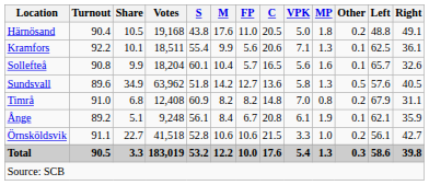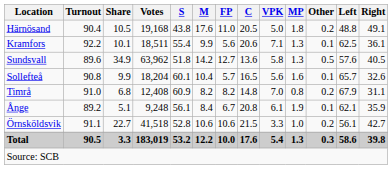 <table class="wikitable sortable" style=text-align:right>
 <tr>
 <th>Location</th>
 <th>Turnout</th>
 <th>Share</th>
 <th>Votes</th>
 <th><a href='#'>S</a></th>
 <th><a href='#'>M</a></th>
 <th><a href='#'>FP</a></th>
 <th><a href='#'>C</a></th>
 <th><a href='#'>VPK</a></th>
 <th><a href='#'>MP</a></th>
 <th>Other</th>
 <th>Left</th>
 <th>Right</th>
 </tr>
 <tr>
 <td align=left><a href='#'>Härnösand</a></td>
 <td>90.4</td>
 <td>10.5</td>
 <td>19,168</td>
 <td>43.8</td>
 <td>17.6</td>
 <td>11.0</td>
 <td>20.5</td>
 <td>5.0</td>
 <td>1.8</td>
 <td>0.2</td>
 <td>48.8</td>
 <td>49.1</td>
 </tr>
 <tr>
 <td align=left><a href='#'>Kramfors</a></td>
 <td>92.2</td>
 <td>10.1</td>
 <td>18,511</td>
 <td>55.4</td>
 <td>9.9</td>
 <td>5.6</td>
 <td>20.6</td>
 <td>7.1</td>
 <td>1.3</td>
 <td>0.1</td>
 <td>62.5</td>
 <td>36.1</td>
 </tr>
 <tr>
+<td align=left><a href='#'>Sundsvall</a></td>
+<td>89.6</td>
+<td>34.9</td>
+<td>63,962</td>
+<td>51.8</td>
+<td>14.2</td>
+<td>12.7</td>
+<td>13.6</td>
+<td>5.8</td>
+<td>1.3</td>
+<td>0.5</td>
+<td>57.6</td>
+<td>40.5</td>
+</tr>
+<tr>
 <td align=left><a href='#'>Sollefteå</a></td>
 <td>90.8</td>
 <td>9.9</td>
 <td>18,204</td>
 <td>60.1</td>
 <td>10.4</td>
 <td>5.7</td>
 <td>16.5</td>
 <td>5.6</td>
 <td>1.6</td>
 <td>0.1</td>
 <td>65.7</td>
 <td>32.6</td>
-</tr>
-<tr>
-<td align=left><a href='#'>Sundsvall</a></td>
-<td>89.6</td>
-<td>34.9</td>
-<td>63,962</td>
-<td>51.8</td>
-<td>14.2</td>
-<td>12.7</td>
-<td>13.6</td>
-<td>5.8</td>
-<td>1.3</td>
-<td>0.5</td>
-<td>57.6</td>
-<td>40.5</td>
 </tr>
 <tr>
 <td align=left><a href='#'>Timrå</a></td>
 <td>91.0</td>
 <td>6.8</td>
 <td>12,408</td>
 <td>60.9</td>
 <td>8.2</td>
 <td>8.2</td>
 <td>14.8</td>
 <td>7.0</td>
 <td>0.8</td>
 <td>0.2</td>
 <td>67.9</td>
 <td>31.1</td>
 </tr>
 <tr>
 <td align=left><a href='#'>Ånge</a></td>
 <td>89.2</td>
 <td>5.1</td>
 <td>9,248</td>
 <td>56.1</td>
 <td>8.4</td>
 <td>6.7</td>
 <td>20.8</td>
 <td>6.1</td>
 <td>1.9</td>
 <td>0.1</td>
 <td>62.1</td>
 <td>35.9</td>
 </tr>
 <tr>
 <td align=left><a href='#'>Örnsköldsvik</a></td>
 <td>91.1</td>
 <td>22.7</td>
 <td>41,518</td>
 <td>52.8</td>
 <td>10.6</td>
 <td>10.6</td>
 <td>21.5</td>
 <td>3.3</td>
 <td>1.0</td>
 <td>0.2</td>
 <td>56.1</td>
 <td>42.7</td>
 </tr>
 <tr>
 </tr>
 <tr style="background:#CDCDCD;">
 <td align=left><strong>Total</strong></td>
 <td><strong>90.5</strong></td>
 <td><strong>3.3</strong></td>
 <td><strong>183,019</strong></td>
 <td><strong>53.2</strong></td>
 <td><strong>12.2</strong></td>
 <td><strong>10.0</strong></td>
 <td><strong>17.6</strong></td>
 <td><strong>5.4</strong></td>
 <td><strong>1.3</strong></td>
 <td><strong>0.3</strong></td>
 <td><strong>58.6</strong></td>
 <td><strong>39.8</strong></td>
 </tr>
 <tr>
 <td align=left colspan=13>Source: SCB </td>
 </tr>
 </table>
